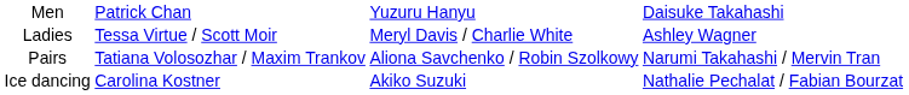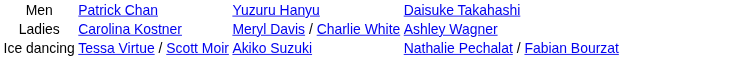 <table>
 <tr>
 <td align="center">Men</td>
 <td> <a href='#'>Patrick Chan</a></td>
 <td> <a href='#'>Yuzuru Hanyu</a></td>
 <td> <a href='#'>Daisuke Takahashi</a></td>
 </tr>
 <tr>
 <td align="center">Ladies</td>
-<td> <a href='#'>Tessa Virtue</a> / <a href='#'>Scott Moir</a></td>
+<td> <a href='#'>Carolina Kostner</a></td>
 <td> <a href='#'>Meryl Davis</a> / <a href='#'>Charlie White</a></td>
 <td> <a href='#'>Ashley Wagner</a></td>
 </tr>
 <tr>
-<td align="center">Pairs</td>
-<td> <a href='#'>Tatiana Volosozhar</a> / <a href='#'>Maxim Trankov</a></td>
-<td> <a href='#'>Aliona Savchenko</a> / <a href='#'>Robin Szolkowy</a></td>
-<td> <a href='#'>Narumi Takahashi</a> / <a href='#'>Mervin Tran</a></td>
-</tr>
-<tr>
 <td align="center">Ice dancing</td>
-<td> <a href='#'>Carolina Kostner</a></td>
+<td> <a href='#'>Tessa Virtue</a> / <a href='#'>Scott Moir</a></td>
 <td> <a href='#'>Akiko Suzuki</a></td>
 <td> <a href='#'>Nathalie Pechalat</a> / <a href='#'>Fabian Bourzat</a></td>
 </tr>
 </table>
